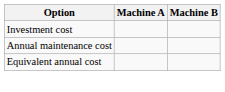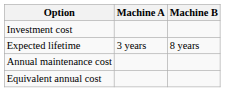 <table class="wikitable">
 <tr>
 <th>Option</th>
 <th>Machine A</th>
 <th>Machine B</th>
 </tr>
 <tr>
 <td>Investment cost</td>
 <td></td>
 <td></td>
 </tr>
 <tr>
+<td>Expected lifetime</td>
+<td>3 years</td>
+<td>8 years</td>
+</tr>
+<tr>
 <td>Annual maintenance cost</td>
 <td></td>
 <td></td>
 </tr>
 <tr>
 <td>Equivalent annual cost</td>
 <td></td>
 <td></td>
 </tr>
 </table>
